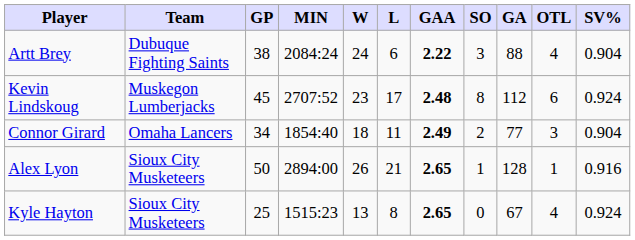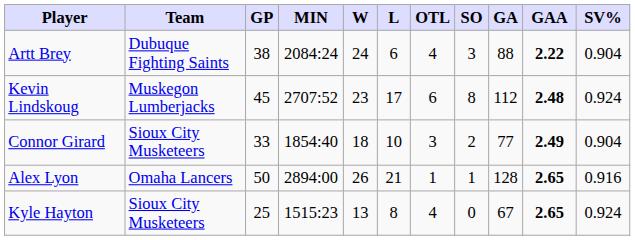 <table class="wikitable" style="text-align:center;">
 <tr>
 <th style="background:#ddf; width:18%;">Player</th>
 <th style="background:#ddf; width:18%;">Team</th>
 <th style="background:#ddf; width:5%;">GP</th>
 <th style="background:#ddf; width:8%;">MIN</th>
 <th style="background:#ddf; width:5%;">W</th>
 <th style="background:#ddf; width:5%;">L</th>
-<th style="background:#ddf; width:8%;">GAA</th>
+<th style="background:#ddf; width:5%;">OTL</th>
 <th style="background:#ddf; width:5%;">SO</th>
 <th style="background:#ddf; width:5%;">GA</th>
-<th style="background:#ddf; width:5%;">OTL</th>
+<th style="background:#ddf; width:8%;">GAA</th>
 <th style="background:#ddf; width:8%;">SV%</th>
 </tr>
 <tr>
 <td align=left><a href='#'>Artt Brey</a></td>
 <td align=left><a href='#'>Dubuque Fighting Saints</a></td>
 <td>38</td>
 <td>2084:24</td>
 <td>24</td>
 <td>6</td>
-<td><strong>2.22</strong></td>
+<td>4</td>
 <td>3</td>
 <td>88</td>
-<td>4</td>
+<td><strong>2.22</strong></td>
 <td>0.904</td>
 </tr>
 <tr>
 <td align=left><a href='#'>Kevin Lindskoug</a></td>
 <td align=left><a href='#'>Muskegon Lumberjacks</a></td>
 <td>45</td>
 <td>2707:52</td>
 <td>23</td>
 <td>17</td>
-<td><strong>2.48</strong></td>
+<td>6</td>
 <td>8</td>
 <td>112</td>
-<td>6</td>
+<td><strong>2.48</strong></td>
 <td>0.924</td>
 </tr>
 <tr>
 <td align=left><a href='#'>Connor Girard</a></td>
-<td align=left><a href='#'>Omaha Lancers</a></td>
-<td>34</td>
+<td align=left><a href='#'>Sioux City Musketeers</a></td>
+<td>33</td>
 <td>1854:40</td>
 <td>18</td>
-<td>11</td>
-<td><strong>2.49</strong></td>
+<td>10</td>
+<td>3</td>
 <td>2</td>
 <td>77</td>
-<td>3</td>
+<td><strong>2.49</strong></td>
 <td>0.904</td>
 </tr>
 <tr>
 <td align=left><a href='#'>Alex Lyon</a></td>
-<td align=left><a href='#'>Sioux City Musketeers</a></td>
+<td align=left><a href='#'>Omaha Lancers</a></td>
 <td>50</td>
 <td>2894:00</td>
 <td>26</td>
 <td>21</td>
-<td><strong>2.65</strong></td>
+<td>1</td>
 <td>1</td>
 <td>128</td>
-<td>1</td>
+<td><strong>2.65</strong></td>
 <td>0.916</td>
 </tr>
 <tr>
 <td align=left><a href='#'>Kyle Hayton</a></td>
 <td align=left><a href='#'>Sioux City Musketeers</a></td>
 <td>25</td>
 <td>1515:23</td>
 <td>13</td>
 <td>8</td>
-<td><strong>2.65</strong></td>
+<td>4</td>
 <td>0</td>
 <td>67</td>
-<td>4</td>
+<td><strong>2.65</strong></td>
 <td>0.924</td>
 </tr>
 </table>
